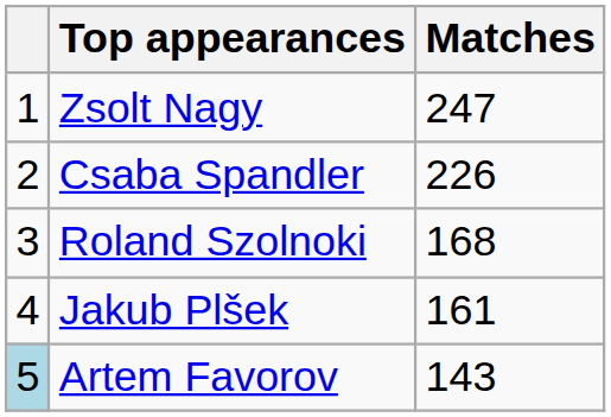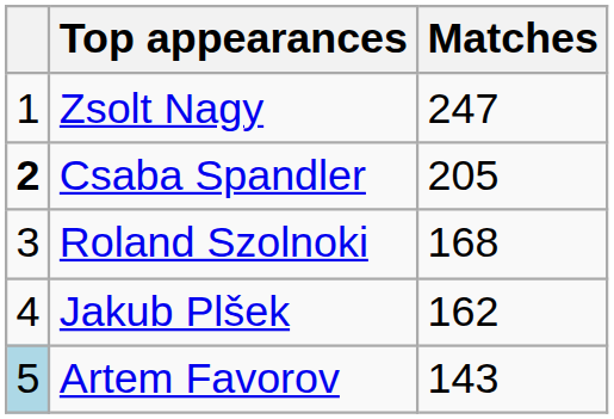 <table class="wikitable">
 <tr>
 <th></th>
 <th>Top appearances</th>
 <th>Matches</th>
 </tr>
 <tr>
 <td>1</td>
 <td> <a href='#'>Zsolt Nagy</a></td>
 <td>247</td>
 </tr>
 <tr>
-<td>2</td>
+<td><strong>2</strong></td>
 <td> <a href='#'>Csaba Spandler</a></td>
-<td>226</td>
+<td>205</td>
 </tr>
 <tr>
 <td>3</td>
 <td> <a href='#'>Roland Szolnoki</a></td>
 <td>168</td>
 </tr>
 <tr>
 <td>4</td>
 <td> <a href='#'>Jakub Plšek</a></td>
-<td>161</td>
+<td>162</td>
 </tr>
 <tr>
 <td style="background: lightblue;">5</td>
 <td> <a href='#'>Artem Favorov</a></td>
 <td>143</td>
 </tr>
 </table>
